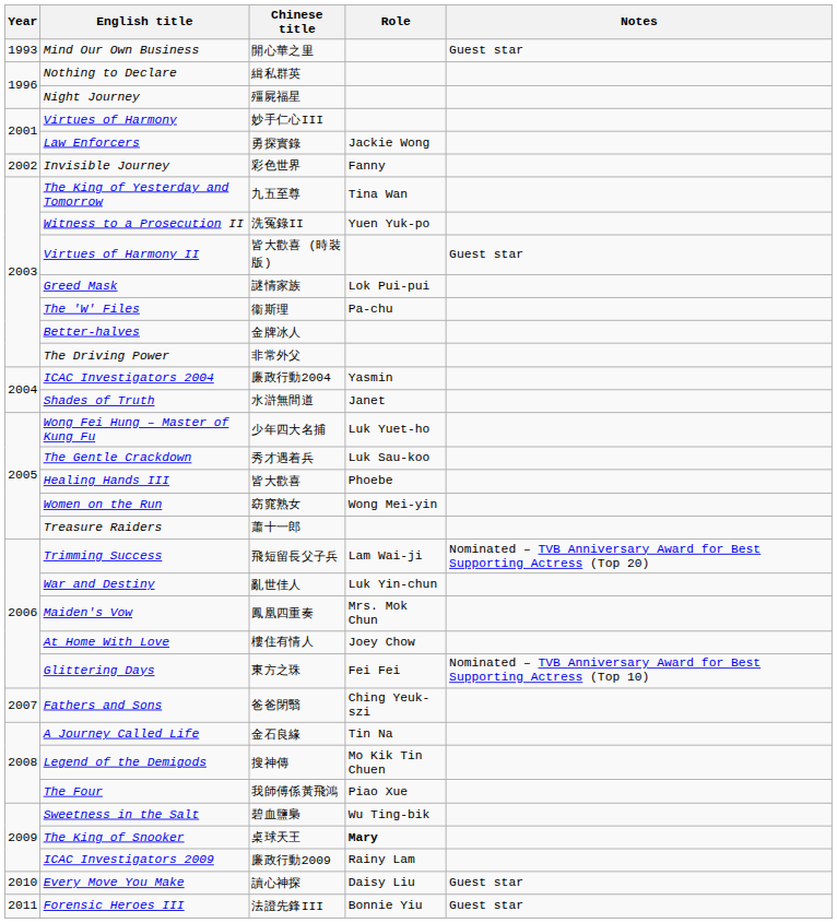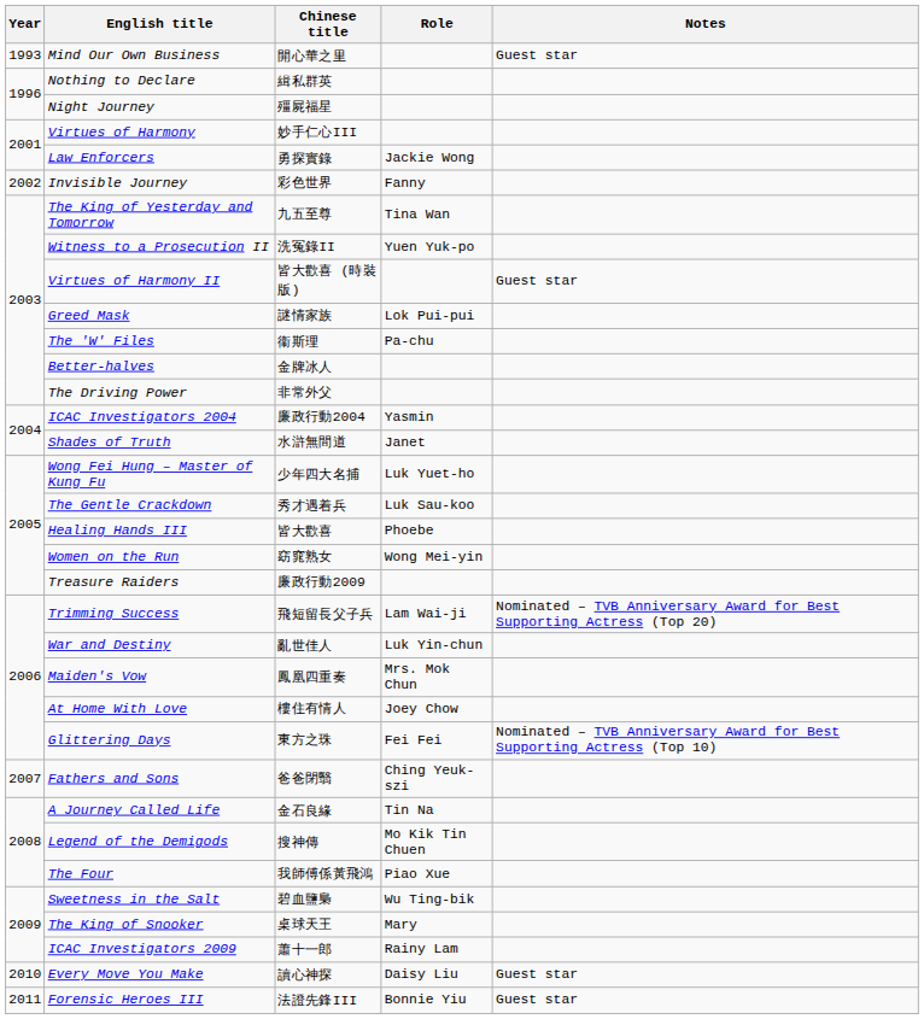 <table class="wikitable">
 <tr>
 <th>Year</th>
 <th>English title</th>
 <th>Chinese title</th>
 <th>Role</th>
 <th>Notes</th>
 </tr>
 <tr>
 <td>1993</td>
 <td><em>Mind Our Own Business</em></td>
 <td>開心華之里</td>
 <td></td>
 <td>Guest star</td>
 </tr>
 <tr>
 <td rowspan=2>1996</td>
 <td><em>Nothing to Declare</em></td>
 <td>緝私群英</td>
 <td></td>
 <td></td>
 </tr>
 <tr>
 <td><em>Night Journey</em></td>
 <td>殭屍福星</td>
 <td></td>
 <td></td>
 </tr>
 <tr>
 <td rowspan=2>2001</td>
 <td><em><a href='#'>Virtues of Harmony</a></em></td>
 <td>妙手仁心III</td>
 <td></td>
 <td></td>
 </tr>
 <tr>
 <td><em><a href='#'>Law Enforcers</a></em></td>
 <td>勇探實錄</td>
 <td>Jackie Wong</td>
 <td></td>
 </tr>
 <tr>
 <td>2002</td>
 <td><em>Invisible Journey</em></td>
 <td>彩色世界</td>
 <td>Fanny</td>
 <td></td>
 </tr>
 <tr>
 <td rowspan="7">2003</td>
 <td><em><a href='#'>The King of Yesterday and Tomorrow</a></em></td>
 <td>九五至尊</td>
 <td>Tina Wan</td>
 <td></td>
 </tr>
 <tr>
 <td><em><a href='#'>Witness to a Prosecution</a> II</em></td>
 <td>洗冤錄II</td>
 <td>Yuen Yuk-po</td>
 <td></td>
 </tr>
 <tr>
 <td><em><a href='#'>Virtues of Harmony II</a></em></td>
 <td>皆大歡喜 (時裝版)</td>
 <td></td>
 <td>Guest star</td>
 </tr>
 <tr>
 <td><em><a href='#'>Greed Mask</a></em></td>
 <td>謎情家族</td>
 <td>Lok Pui-pui</td>
 <td></td>
 </tr>
 <tr>
 <td><em><a href='#'>The 'W' Files</a></em></td>
 <td>衞斯理</td>
 <td>Pa-chu</td>
 <td></td>
 </tr>
 <tr>
 <td><em><a href='#'>Better-halves</a></em></td>
 <td>金牌冰人</td>
 <td></td>
 <td></td>
 </tr>
 <tr>
 <td><em>The Driving Power</em></td>
 <td>非常外父</td>
 <td></td>
 <td></td>
 </tr>
 <tr>
 <td rowspan="2">2004</td>
 <td><em><a href='#'>ICAC Investigators 2004</a></em></td>
 <td>廉政行動2004</td>
 <td>Yasmin</td>
 <td></td>
 </tr>
 <tr>
 <td><em><a href='#'>Shades of Truth</a></em></td>
 <td>水滸無間道</td>
 <td>Janet</td>
 <td></td>
 </tr>
 <tr>
 <td rowspan="5">2005</td>
 <td><em><a href='#'>Wong Fei Hung – Master of Kung Fu</a></em></td>
 <td>少年四大名捕</td>
 <td>Luk Yuet-ho</td>
 </tr>
 <tr>
 <td><em><a href='#'>The Gentle Crackdown</a></em></td>
 <td>秀才遇着兵</td>
 <td>Luk Sau-koo</td>
 <td></td>
 </tr>
 <tr>
 <td><em><a href='#'>Healing Hands III</a></em></td>
 <td>皆大歡喜</td>
 <td>Phoebe</td>
 <td></td>
 </tr>
 <tr>
 <td><em><a href='#'>Women on the Run</a></em></td>
 <td>窈窕熟女</td>
 <td>Wong Mei-yin</td>
 <td></td>
 </tr>
 <tr>
 <td><em>Treasure Raiders</em></td>
-<td>蕭十一郎</td>
+<td>廉政行動2009</td>
 <td></td>
 <td></td>
 </tr>
 <tr>
 <td rowspan="5">2006</td>
 <td><em><a href='#'>Trimming Success</a></em></td>
 <td>飛短留長父子兵</td>
 <td>Lam Wai-ji</td>
 <td>Nominated – <a href='#'>TVB Anniversary Award for Best Supporting Actress</a> (Top 20)</td>
 </tr>
 <tr>
 <td><em><a href='#'>War and Destiny</a></em></td>
 <td>亂世佳人</td>
 <td>Luk Yin-chun</td>
 <td></td>
 </tr>
 <tr>
 <td><em><a href='#'>Maiden's Vow</a></em></td>
 <td>鳳凰四重奏</td>
 <td>Mrs. Mok Chun</td>
 <td></td>
 </tr>
 <tr>
 <td><em><a href='#'>At Home With Love</a></em></td>
 <td>樓住有情人</td>
 <td>Joey Chow</td>
 <td></td>
 </tr>
 <tr>
 <td><em><a href='#'>Glittering Days</a></em></td>
 <td>東方之珠</td>
 <td>Fei Fei</td>
 <td>Nominated – <a href='#'>TVB Anniversary Award for Best Supporting Actress</a> (Top 10)</td>
 </tr>
 <tr>
 <td>2007</td>
 <td><em><a href='#'>Fathers and Sons</a></em></td>
 <td>爸爸閉翳</td>
 <td>Ching Yeuk-szi</td>
 <td></td>
 </tr>
 <tr>
 <td rowspan=3>2008</td>
 <td><em><a href='#'>A Journey Called Life</a></em></td>
 <td>金石良緣</td>
 <td>Tin Na</td>
 <td></td>
 </tr>
 <tr>
 <td><em><a href='#'>Legend of the Demigods</a></em></td>
 <td>搜神傳</td>
 <td>Mo Kik Tin Chuen</td>
 <td></td>
 </tr>
 <tr>
 <td><em><a href='#'>The Four</a></em></td>
 <td>我師傅係黃飛鴻</td>
 <td>Piao Xue</td>
 <td></td>
 </tr>
 <tr>
 <td rowspan="3">2009</td>
 <td><em><a href='#'>Sweetness in the Salt</a></em></td>
 <td>碧血鹽梟</td>
 <td>Wu Ting-bik</td>
 <td></td>
 </tr>
 <tr>
 <td><em><a href='#'>The King of Snooker</a></em></td>
 <td>桌球天王</td>
-<td><strong>Mary</strong></td>
+<td>Mary</td>
 <td></td>
 </tr>
 <tr>
 <td><em><a href='#'>ICAC Investigators 2009</a></em></td>
-<td>廉政行動2009</td>
+<td>蕭十一郎</td>
 <td>Rainy Lam</td>
 <td></td>
 </tr>
 <tr>
 <td>2010</td>
 <td><em><a href='#'>Every Move You Make</a></em></td>
 <td>讀心神探</td>
 <td>Daisy Liu</td>
 <td>Guest star</td>
 </tr>
 <tr>
 <td>2011</td>
 <td><em><a href='#'>Forensic Heroes III</a></em></td>
 <td>法證先鋒III</td>
 <td>Bonnie Yiu</td>
 <td>Guest star</td>
 </tr>
 </table>
